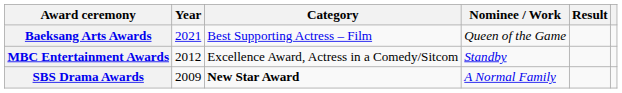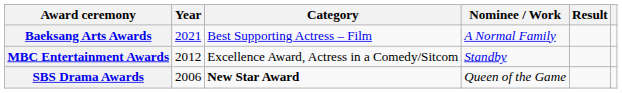 <table class="wikitable plainrowheaders sortable">
 <tr>
 <th scope="col">Award ceremony</th>
 <th scope="col">Year</th>
 <th scope="col">Category </th>
 <th scope="col">Nominee / Work</th>
 <th scope="col">Result</th>
 <th scope="col" class="unsortable"></th>
 </tr>
 <tr>
 <th scope="row"><a href='#'>Baeksang Arts Awards</a></th>
 <td style="text-align:center"><a href='#'>2021</a></td>
 <td><a href='#'>Best Supporting Actress – Film</a></td>
-<td><em>Queen of the Game</em></td>
+<td><em><a href='#'>A Normal Family</a></em></td>
 <td></td>
 <td style="text-align:center"></td>
 </tr>
 <tr>
 <th scope="row"><a href='#'>MBC Entertainment Awards</a></th>
 <td style="text-align:center">2012</td>
 <td>Excellence Award, Actress in a Comedy/Sitcom</td>
 <td><em><a href='#'>Standby</a></em></td>
 <td></td>
 <td style="text-align:center"></td>
 </tr>
 <tr>
 <th scope="row"><a href='#'>SBS Drama Awards</a></th>
-<td style="text-align:center">2009</td>
+<td style="text-align:center">2006</td>
 <td><strong>New Star Award</strong></td>
-<td><em><a href='#'>A Normal Family</a></em></td>
+<td><em>Queen of the Game</em></td>
 <td></td>
 <td style="text-align:center"></td>
 </tr>
 </table>
